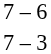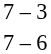 <table style="text-align:center">
 <tr>
 <th width=200></th>
 <th width=100></th>
 <th width=200></th>
 </tr>
 <tr>
 <td align=right><strong></strong></td>
-<td>7 – 6</td>
+<td>7 – 3</td>
 <td align=left></td>
 </tr>
 <tr>
 <td align=right><strong></strong></td>
-<td>7 – 3</td>
+<td>7 – 6</td>
 <td align=left></td>
 </tr>
 </table>
